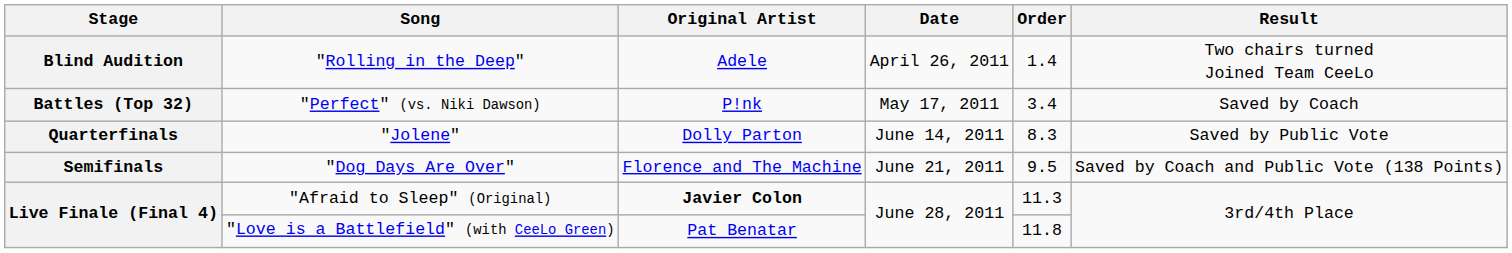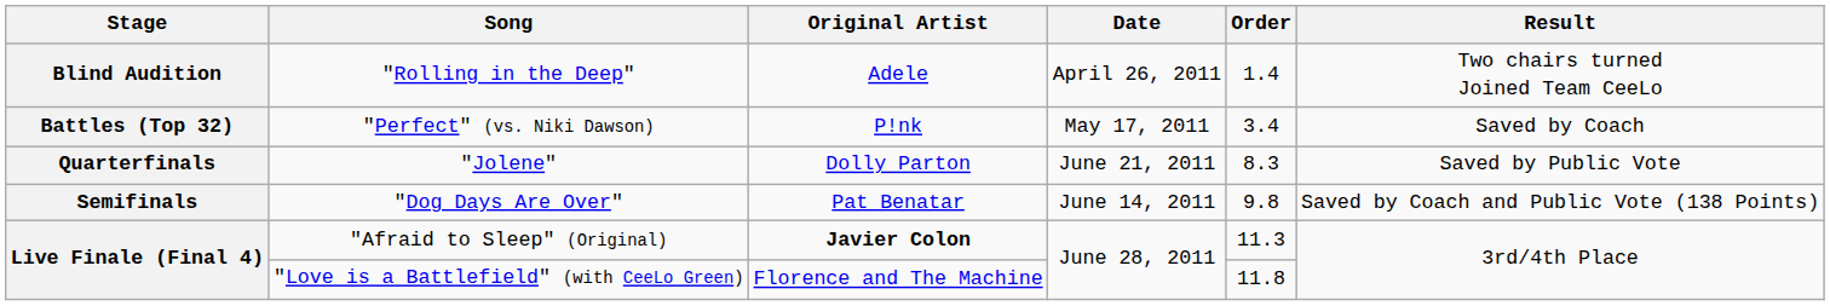 <table class="wikitable" style="text-align:center; font-size:90%; line-height:16px;">
 <tr>
 <th scope="col">Stage</th>
 <th scope="col">Song</th>
 <th scope="col">Original Artist</th>
 <th scope="col">Date</th>
 <th scope="col">Order</th>
 <th scope="col">Result</th>
 </tr>
 <tr>
 <th scope="row">Blind Audition</th>
 <td>"<a href='#'>Rolling in the Deep</a>"</td>
 <td><a href='#'>Adele</a></td>
 <td>April 26, 2011</td>
 <td>1.4</td>
 <td>Two chairs turned<br>Joined Team CeeLo</td>
 </tr>
 <tr>
 <th scope="row">Battles (Top 32)</th>
 <td>"<a href='#'>Perfect</a>" <small>(vs. Niki Dawson)</small></td>
 <td><a href='#'>P!nk</a></td>
 <td>May 17, 2011</td>
 <td>3.4</td>
 <td>Saved by Coach</td>
 </tr>
 <tr>
 <th scope="row">Quarterfinals</th>
 <td>"<a href='#'>Jolene</a>"</td>
 <td><a href='#'>Dolly Parton</a></td>
-<td>June 14, 2011</td>
+<td>June 21, 2011</td>
 <td>8.3</td>
 <td>Saved by Public Vote</td>
 </tr>
 <tr>
 <th scope="row">Semifinals</th>
 <td>"<a href='#'>Dog Days Are Over</a>"</td>
-<td><a href='#'>Florence and The Machine</a></td>
-<td>June 21, 2011</td>
-<td>9.5</td>
+<td><a href='#'>Pat Benatar</a></td>
+<td>June 14, 2011</td>
+<td>9.8</td>
 <td>Saved by Coach and Public Vote (138 Points)</td>
 </tr>
 <tr>
 <th scope="row" rowspan="2">Live Finale (Final 4)</th>
 <td>"Afraid to Sleep" <small>(Original)</small></td>
 <td><strong>Javier Colon</strong></td>
 <td rowspan="2">June 28, 2011</td>
 <td>11.3</td>
 <td rowspan="2">3rd/4th Place</td>
 </tr>
 <tr>
 <td>"<a href='#'>Love is a Battlefield</a>" <small>(with <a href='#'>CeeLo Green</a>)</small></td>
-<td><a href='#'>Pat Benatar</a></td>
+<td><a href='#'>Florence and The Machine</a></td>
 <td>11.8</td>
 </tr>
 </table>
